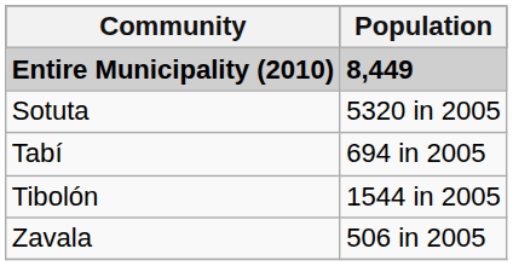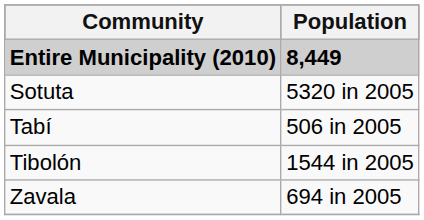 <table class="wikitable">
 <tr style="background:#111111; color:#111111;">
 <th><strong>Community</strong></th>
 <th><strong>Population</strong></th>
 </tr>
 <tr style="background:#CFCFCF;">
 <td><strong>Entire Municipality (2010)</strong></td>
 <td><strong>8,449</strong></td>
 </tr>
 <tr>
 <td>Sotuta</td>
 <td>5320  in 2005</td>
 </tr>
 <tr>
 <td>Tabí</td>
-<td>694  in 2005</td>
+<td>506  in 2005</td>
 </tr>
 <tr>
 <td>Tibolón</td>
 <td>1544   in 2005</td>
 </tr>
 <tr>
 <td>Zavala</td>
-<td>506  in 2005</td>
+<td>694  in 2005</td>
 </tr>
 <tr>
 </tr>
 </table>
